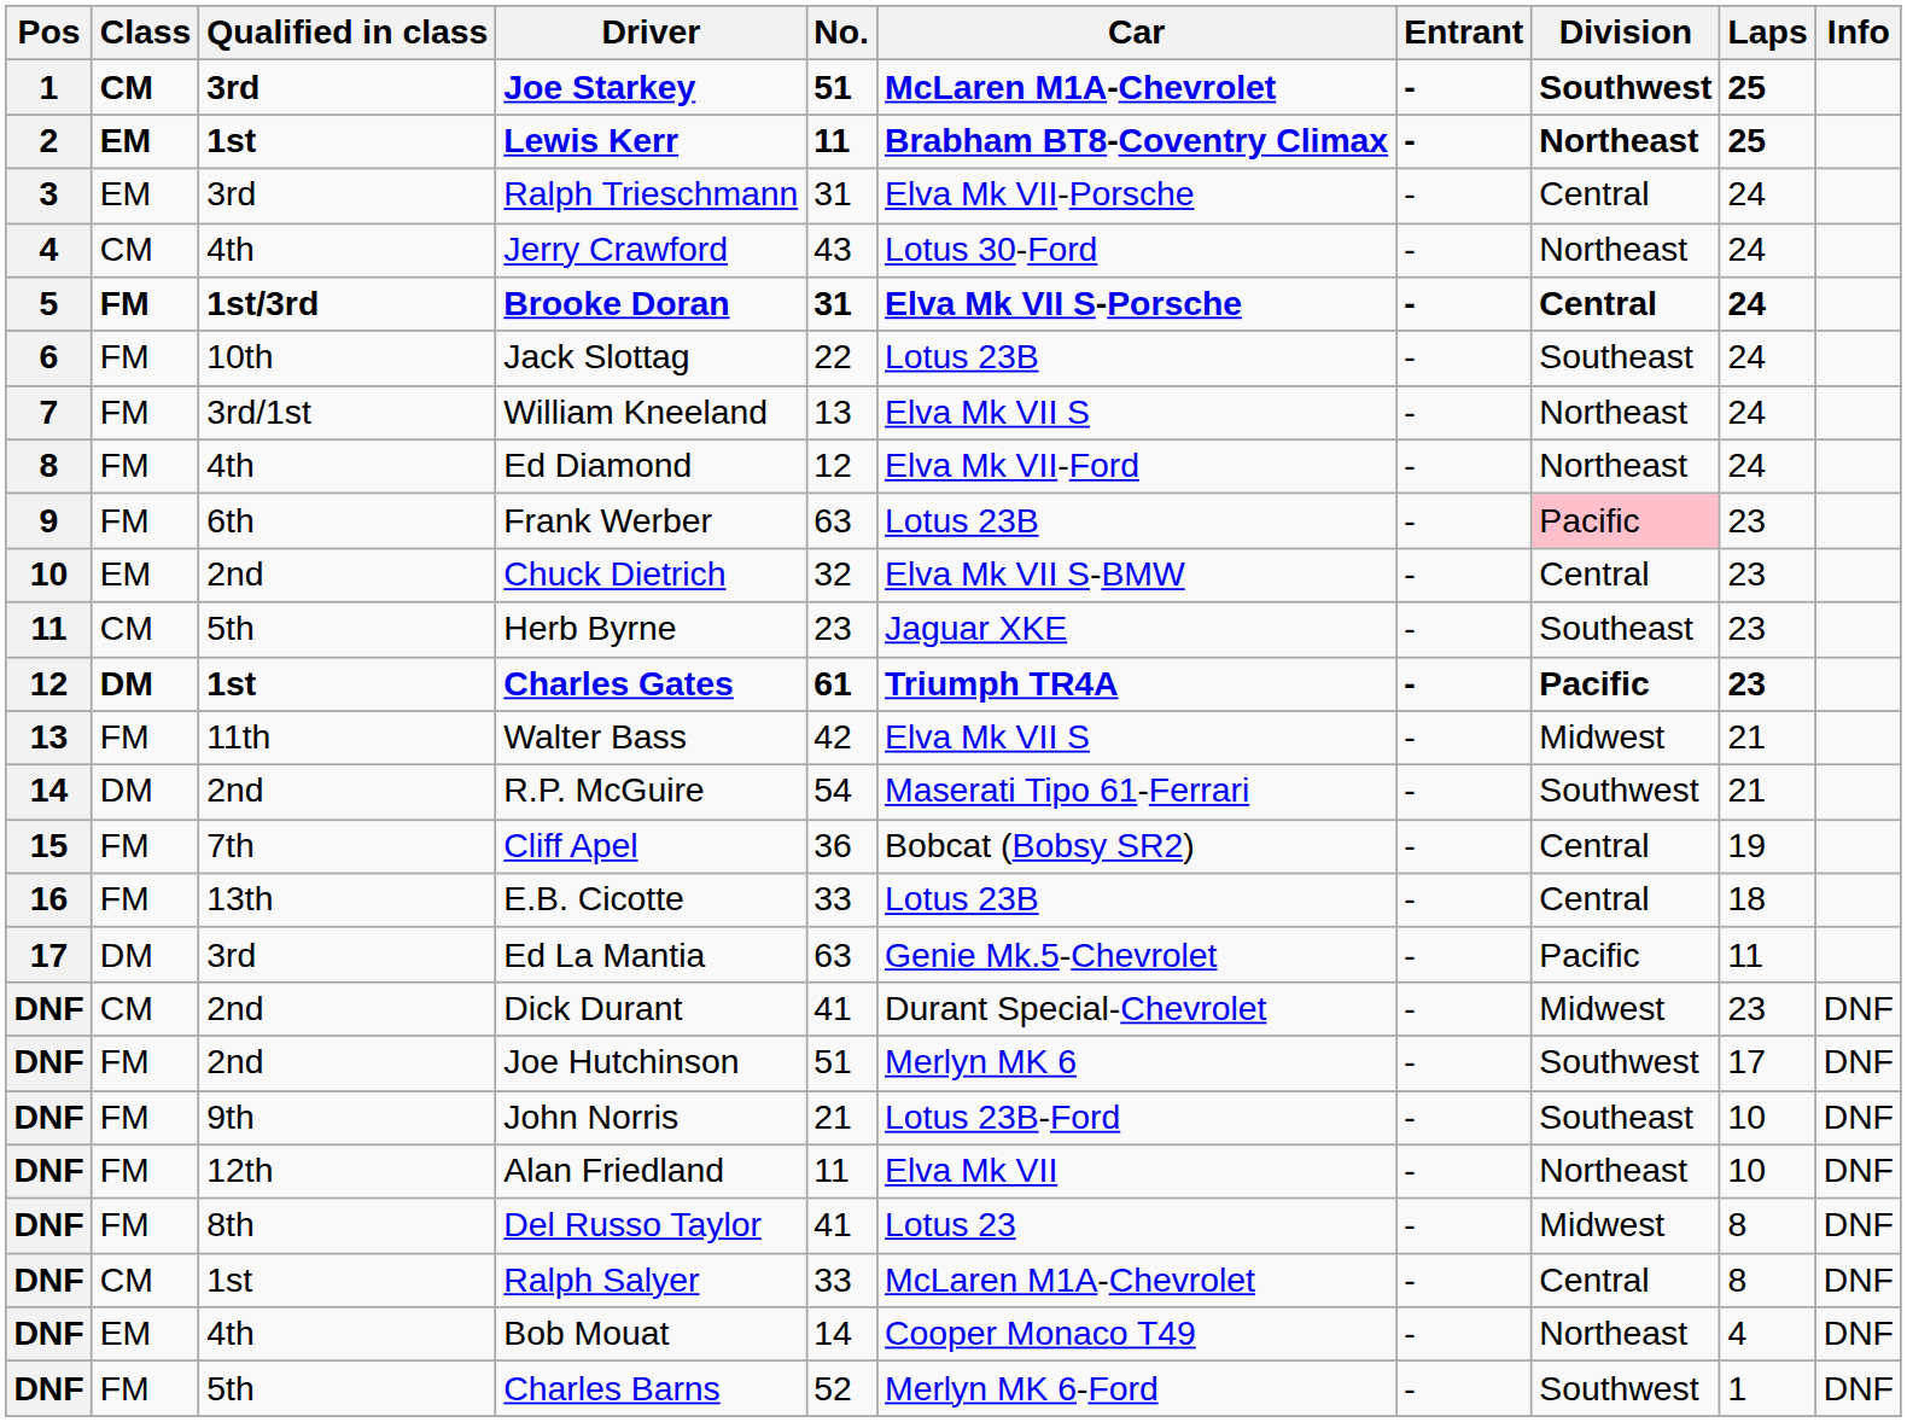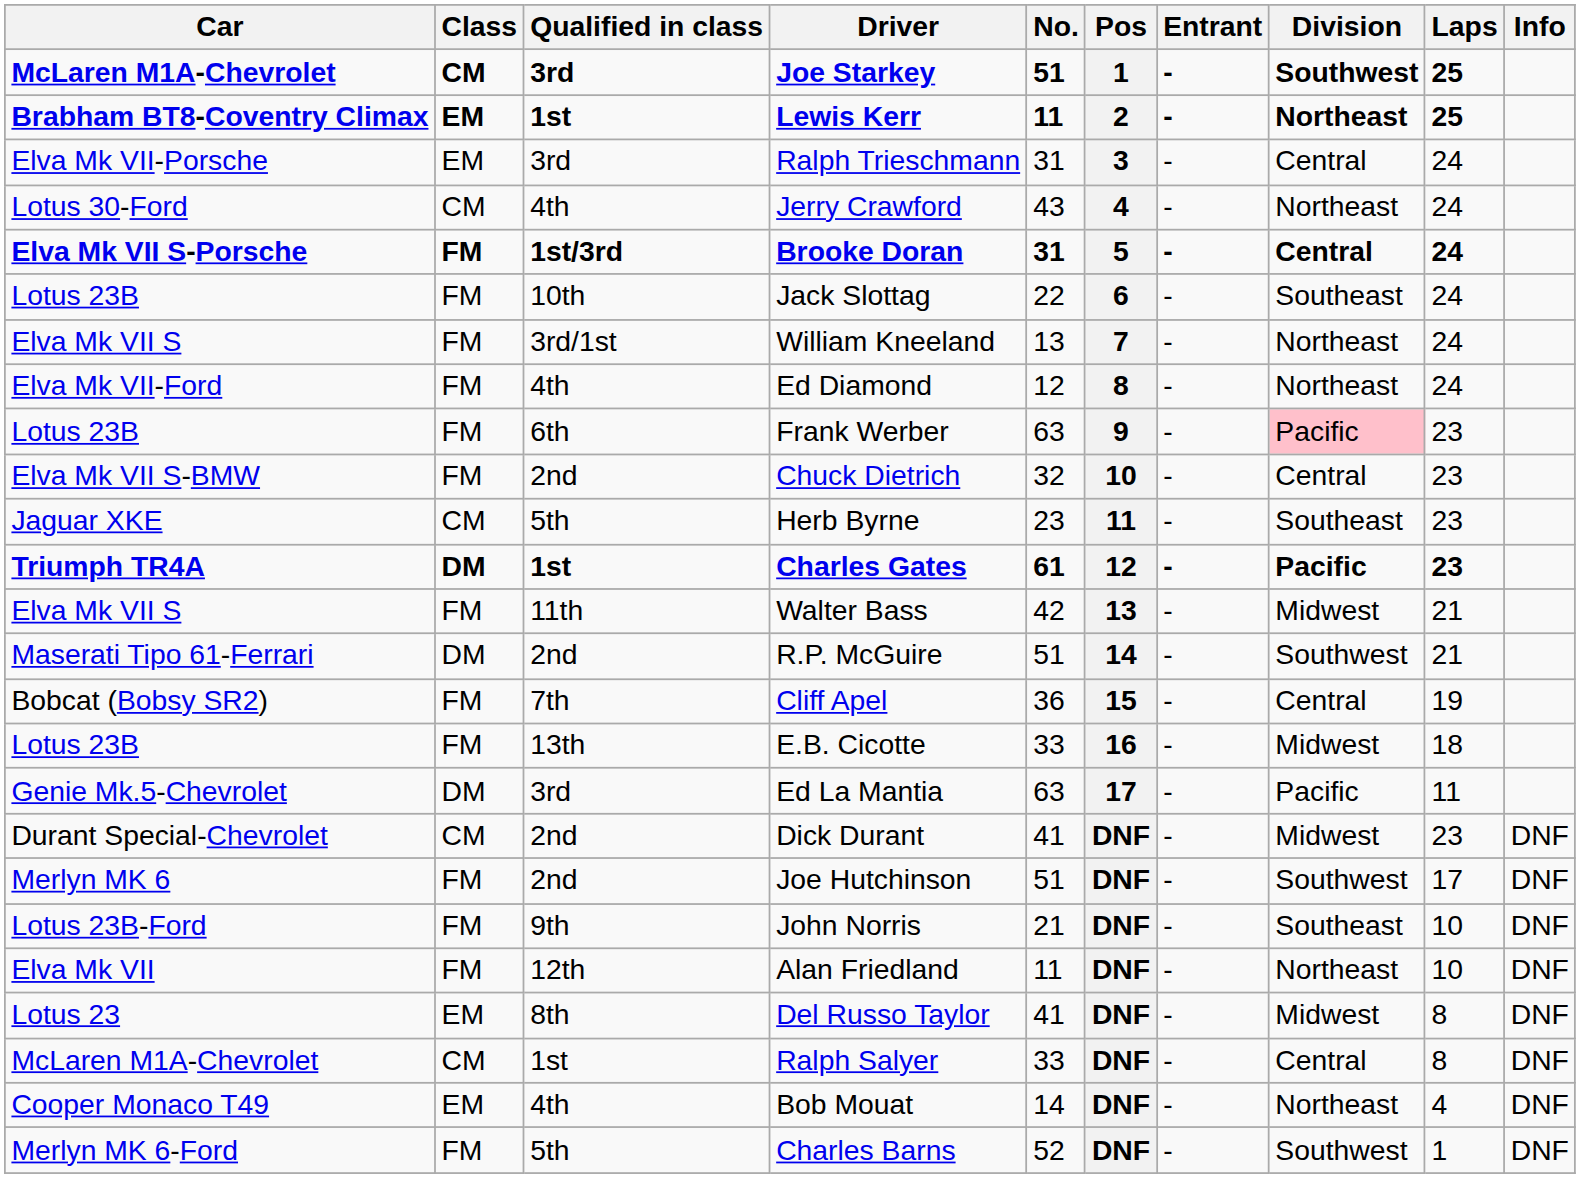 <table class="wikitable">
 <tr>
-<th>Pos</th>
+<th>Car</th>
 <th>Class</th>
 <th>Qualified in class</th>
 <th>Driver</th>
 <th>No.</th>
-<th>Car</th>
+<th>Pos</th>
 <th>Entrant</th>
 <th>Division</th>
 <th>Laps</th>
 <th>Info</th>
 </tr>
 <tr>
-<th><strong>1</strong></th>
+<td><strong><a href='#'>McLaren M1A</a>-<a href='#'>Chevrolet</a></strong></td>
 <td><strong>CM</strong></td>
 <td><strong>3rd</strong></td>
 <td><strong> <a href='#'>Joe Starkey</a></strong></td>
 <td><strong>51</strong></td>
-<td><strong><a href='#'>McLaren M1A</a>-<a href='#'>Chevrolet</a></strong></td>
+<th><strong>1</strong></th>
 <td><strong>-</strong></td>
 <td><strong>Southwest</strong></td>
 <td><strong>25</strong></td>
 <td></td>
 </tr>
 <tr>
-<th><strong>2</strong></th>
+<td><strong><a href='#'>Brabham BT8</a>-<a href='#'>Coventry Climax</a></strong></td>
 <td><strong>EM</strong></td>
 <td><strong>1st</strong></td>
 <td><strong> <a href='#'>Lewis Kerr</a></strong></td>
 <td><strong>11</strong></td>
-<td><strong><a href='#'>Brabham BT8</a>-<a href='#'>Coventry Climax</a></strong></td>
+<th><strong>2</strong></th>
 <td><strong>-</strong></td>
 <td><strong>Northeast</strong></td>
 <td><strong>25</strong></td>
 <td></td>
 </tr>
 <tr>
-<th>3</th>
+<td><a href='#'>Elva Mk VII</a>-<a href='#'>Porsche</a></td>
 <td>EM</td>
 <td>3rd</td>
 <td> <a href='#'>Ralph Trieschmann</a></td>
 <td>31</td>
-<td><a href='#'>Elva Mk VII</a>-<a href='#'>Porsche</a></td>
+<th>3</th>
 <td>-</td>
 <td>Central</td>
 <td>24</td>
 <td></td>
 </tr>
 <tr>
-<th>4</th>
+<td><a href='#'>Lotus 30</a>-<a href='#'>Ford</a></td>
 <td>CM</td>
 <td>4th</td>
 <td> <a href='#'>Jerry Crawford</a></td>
 <td>43</td>
-<td><a href='#'>Lotus 30</a>-<a href='#'>Ford</a></td>
+<th>4</th>
 <td>-</td>
 <td>Northeast</td>
 <td>24</td>
 <td></td>
 </tr>
 <tr>
-<th><strong>5</strong></th>
+<td><strong><a href='#'>Elva Mk VII S</a>-<a href='#'>Porsche</a></strong></td>
 <td><strong>FM</strong></td>
 <td><strong>1st/3rd</strong></td>
 <td><strong> <a href='#'>Brooke Doran</a></strong></td>
 <td><strong>31</strong></td>
-<td><strong><a href='#'>Elva Mk VII S</a>-<a href='#'>Porsche</a></strong></td>
+<th><strong>5</strong></th>
 <td><strong>-</strong></td>
 <td><strong>Central</strong></td>
 <td><strong>24</strong></td>
 <td></td>
 </tr>
 <tr>
-<th>6</th>
+<td><a href='#'>Lotus 23B</a></td>
 <td>FM</td>
 <td>10th</td>
 <td> Jack Slottag</td>
 <td>22</td>
-<td><a href='#'>Lotus 23B</a></td>
+<th>6</th>
 <td>-</td>
 <td>Southeast</td>
 <td>24</td>
 <td></td>
 </tr>
 <tr>
-<th>7</th>
+<td><a href='#'>Elva Mk VII S</a></td>
 <td>FM</td>
 <td>3rd/1st</td>
 <td> William Kneeland</td>
 <td>13</td>
-<td><a href='#'>Elva Mk VII S</a></td>
+<th>7</th>
 <td>-</td>
 <td>Northeast</td>
 <td>24</td>
 <td></td>
 </tr>
 <tr>
-<th>8</th>
+<td><a href='#'>Elva Mk VII</a>-<a href='#'>Ford</a></td>
 <td>FM</td>
 <td>4th</td>
 <td> Ed Diamond</td>
 <td>12</td>
-<td><a href='#'>Elva Mk VII</a>-<a href='#'>Ford</a></td>
+<th>8</th>
 <td>-</td>
 <td>Northeast</td>
 <td>24</td>
 <td></td>
 </tr>
 <tr>
-<th>9</th>
+<td><a href='#'>Lotus 23B</a></td>
 <td>FM</td>
 <td>6th</td>
 <td> Frank Werber</td>
 <td>63</td>
-<td><a href='#'>Lotus 23B</a></td>
+<th>9</th>
 <td>-</td>
 <td style="background: pink;">Pacific</td>
 <td>23</td>
 <td></td>
 </tr>
 <tr>
-<th>10</th>
-<td>EM</td>
+<td><a href='#'>Elva Mk VII S</a>-<a href='#'>BMW</a></td>
+<td>FM</td>
 <td>2nd</td>
 <td> <a href='#'>Chuck Dietrich</a></td>
 <td>32</td>
-<td><a href='#'>Elva Mk VII S</a>-<a href='#'>BMW</a></td>
+<th>10</th>
 <td>-</td>
 <td>Central</td>
 <td>23</td>
 <td></td>
 </tr>
 <tr>
-<th>11</th>
+<td><a href='#'>Jaguar XKE</a></td>
 <td>CM</td>
 <td>5th</td>
 <td> Herb Byrne</td>
 <td>23</td>
-<td><a href='#'>Jaguar XKE</a></td>
+<th>11</th>
 <td>-</td>
 <td>Southeast</td>
 <td>23</td>
 <td></td>
 </tr>
 <tr>
-<th><strong>12</strong></th>
+<td><strong><a href='#'>Triumph TR4A</a></strong></td>
 <td><strong>DM</strong></td>
 <td><strong>1st</strong></td>
 <td><strong> <a href='#'>Charles Gates</a></strong></td>
 <td><strong>61</strong></td>
-<td><strong><a href='#'>Triumph TR4A</a></strong></td>
+<th><strong>12</strong></th>
 <td><strong>-</strong></td>
 <td><strong>Pacific</strong></td>
 <td><strong>23</strong></td>
 <td></td>
 </tr>
 <tr>
-<th>13</th>
+<td><a href='#'>Elva Mk VII S</a></td>
 <td>FM</td>
 <td>11th</td>
 <td> Walter Bass</td>
 <td>42</td>
-<td><a href='#'>Elva Mk VII S</a></td>
+<th>13</th>
 <td>-</td>
 <td>Midwest</td>
 <td>21</td>
 <td></td>
 </tr>
 <tr>
-<th>14</th>
+<td><a href='#'>Maserati Tipo 61</a>-<a href='#'>Ferrari</a></td>
 <td>DM</td>
 <td>2nd</td>
 <td> R.P. McGuire</td>
-<td>54</td>
-<td><a href='#'>Maserati Tipo 61</a>-<a href='#'>Ferrari</a></td>
+<td>51</td>
+<th>14</th>
 <td>-</td>
 <td>Southwest</td>
 <td>21</td>
 <td></td>
 </tr>
 <tr>
-<th>15</th>
+<td>Bobcat (<a href='#'>Bobsy SR2</a>)</td>
 <td>FM</td>
 <td>7th</td>
 <td> <a href='#'>Cliff Apel</a></td>
 <td>36</td>
-<td>Bobcat (<a href='#'>Bobsy SR2</a>)</td>
+<th>15</th>
 <td>-</td>
 <td>Central</td>
 <td>19</td>
 <td></td>
 </tr>
 <tr>
-<th>16</th>
+<td><a href='#'>Lotus 23B</a></td>
 <td>FM</td>
 <td>13th</td>
 <td> E.B. Cicotte</td>
 <td>33</td>
-<td><a href='#'>Lotus 23B</a></td>
+<th>16</th>
 <td>-</td>
-<td>Central</td>
+<td>Midwest</td>
 <td>18</td>
 <td></td>
 </tr>
 <tr>
-<th>17</th>
+<td><a href='#'>Genie Mk.5</a>-<a href='#'>Chevrolet</a></td>
 <td>DM</td>
 <td>3rd</td>
 <td> Ed La Mantia</td>
 <td>63</td>
-<td><a href='#'>Genie Mk.5</a>-<a href='#'>Chevrolet</a></td>
+<th>17</th>
 <td>-</td>
 <td>Pacific</td>
 <td>11</td>
 <td></td>
 </tr>
 <tr>
-<th>DNF</th>
+<td>Durant Special-<a href='#'>Chevrolet</a></td>
 <td>CM</td>
 <td>2nd</td>
 <td> Dick Durant</td>
 <td>41</td>
-<td>Durant Special-<a href='#'>Chevrolet</a></td>
+<th>DNF</th>
 <td>-</td>
 <td>Midwest</td>
 <td>23</td>
 <td>DNF</td>
 </tr>
 <tr>
-<th>DNF</th>
+<td><a href='#'>Merlyn MK 6</a></td>
 <td>FM</td>
 <td>2nd</td>
 <td> Joe Hutchinson</td>
 <td>51</td>
-<td><a href='#'>Merlyn MK 6</a></td>
+<th>DNF</th>
 <td>-</td>
 <td>Southwest</td>
 <td>17</td>
 <td>DNF</td>
 </tr>
 <tr>
-<th>DNF</th>
+<td><a href='#'>Lotus 23B</a>-<a href='#'>Ford</a></td>
 <td>FM</td>
 <td>9th</td>
 <td> John Norris</td>
 <td>21</td>
-<td><a href='#'>Lotus 23B</a>-<a href='#'>Ford</a></td>
+<th>DNF</th>
 <td>-</td>
 <td>Southeast</td>
 <td>10</td>
 <td>DNF</td>
 </tr>
 <tr>
-<th>DNF</th>
+<td><a href='#'>Elva Mk VII</a></td>
 <td>FM</td>
 <td>12th</td>
 <td> Alan Friedland</td>
 <td>11</td>
-<td><a href='#'>Elva Mk VII</a></td>
+<th>DNF</th>
 <td>-</td>
 <td>Northeast</td>
 <td>10</td>
 <td>DNF</td>
 </tr>
 <tr>
-<th>DNF</th>
-<td>FM</td>
+<td><a href='#'>Lotus 23</a></td>
+<td>EM</td>
 <td>8th</td>
 <td> <a href='#'>Del Russo Taylor</a></td>
 <td>41</td>
-<td><a href='#'>Lotus 23</a></td>
+<th>DNF</th>
 <td>-</td>
 <td>Midwest</td>
 <td>8</td>
 <td>DNF</td>
 </tr>
 <tr>
-<th>DNF</th>
+<td><a href='#'>McLaren M1A</a>-<a href='#'>Chevrolet</a></td>
 <td>CM</td>
 <td>1st</td>
 <td> <a href='#'>Ralph Salyer</a></td>
 <td>33</td>
-<td><a href='#'>McLaren M1A</a>-<a href='#'>Chevrolet</a></td>
+<th>DNF</th>
 <td>-</td>
 <td>Central</td>
 <td>8</td>
 <td>DNF</td>
 </tr>
 <tr>
-<th>DNF</th>
+<td><a href='#'>Cooper Monaco T49</a></td>
 <td>EM</td>
 <td>4th</td>
 <td> Bob Mouat</td>
 <td>14</td>
-<td><a href='#'>Cooper Monaco T49</a></td>
+<th>DNF</th>
 <td>-</td>
 <td>Northeast</td>
 <td>4</td>
 <td>DNF</td>
 </tr>
 <tr>
-<th>DNF</th>
+<td><a href='#'>Merlyn MK 6</a>-<a href='#'>Ford</a></td>
 <td>FM</td>
 <td>5th</td>
 <td> <a href='#'>Charles Barns</a></td>
 <td>52</td>
-<td><a href='#'>Merlyn MK 6</a>-<a href='#'>Ford</a></td>
+<th>DNF</th>
 <td>-</td>
 <td>Southwest</td>
 <td>1</td>
 <td>DNF</td>
 </tr>
 </table>
